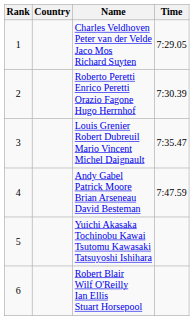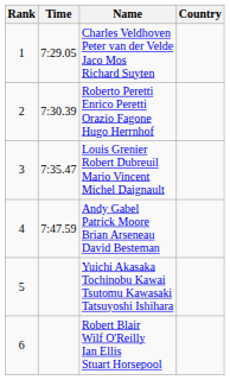 <table class="wikitable" style="text-align:center">
 <tr>
 <th>Rank</th>
+<th>Time</th>
+<th>Name</th>
 <th>Country</th>
-<th>Name</th>
-<th>Time</th>
 </tr>
 <tr>
 <td>1</td>
+<td>7:29.05</td>
+<td align=left><a href='#'>Charles Veldhoven</a> <br> <a href='#'>Peter van der Velde</a> <br> <a href='#'>Jaco Mos</a> <br> <a href='#'>Richard Suyten</a></td>
 <td align=left></td>
-<td align=left><a href='#'>Charles Veldhoven</a> <br> <a href='#'>Peter van der Velde</a> <br> <a href='#'>Jaco Mos</a> <br> <a href='#'>Richard Suyten</a></td>
-<td>7:29.05</td>
 </tr>
 <tr>
 <td>2</td>
+<td>7:30.39</td>
+<td align=left><a href='#'>Roberto Peretti</a> <br> <a href='#'>Enrico Peretti</a> <br> <a href='#'>Orazio Fagone</a> <br> <a href='#'>Hugo Herrnhof</a></td>
 <td align=left></td>
-<td align=left><a href='#'>Roberto Peretti</a> <br> <a href='#'>Enrico Peretti</a> <br> <a href='#'>Orazio Fagone</a> <br> <a href='#'>Hugo Herrnhof</a></td>
-<td>7:30.39</td>
 </tr>
 <tr>
 <td>3</td>
+<td>7:35.47</td>
+<td align=left><a href='#'>Louis Grenier</a> <br> <a href='#'>Robert Dubreuil</a> <br> <a href='#'>Mario Vincent</a> <br> <a href='#'>Michel Daignault</a></td>
 <td align=left></td>
-<td align=left><a href='#'>Louis Grenier</a> <br> <a href='#'>Robert Dubreuil</a> <br> <a href='#'>Mario Vincent</a> <br> <a href='#'>Michel Daignault</a></td>
-<td>7:35.47</td>
 </tr>
 <tr>
 <td>4</td>
+<td>7:47.59</td>
+<td align=left><a href='#'>Andy Gabel</a> <br> <a href='#'>Patrick Moore</a> <br> <a href='#'>Brian Arseneau</a> <br> <a href='#'>David Besteman</a></td>
 <td align=left></td>
-<td align=left><a href='#'>Andy Gabel</a> <br> <a href='#'>Patrick Moore</a> <br> <a href='#'>Brian Arseneau</a> <br> <a href='#'>David Besteman</a></td>
-<td>7:47.59</td>
 </tr>
 <tr>
 <td>5</td>
+<td></td>
+<td align=left><a href='#'>Yuichi Akasaka</a> <br> <a href='#'>Tochinobu Kawai</a> <br> <a href='#'>Tsutomu Kawasaki</a> <br> <a href='#'>Tatsuyoshi Ishihara</a></td>
 <td align=left></td>
-<td align=left><a href='#'>Yuichi Akasaka</a> <br> <a href='#'>Tochinobu Kawai</a> <br> <a href='#'>Tsutomu Kawasaki</a> <br> <a href='#'>Tatsuyoshi Ishihara</a></td>
-<td></td>
 </tr>
 <tr>
 <td>6</td>
+<td></td>
+<td align=left><a href='#'>Robert Blair</a> <br> <a href='#'>Wilf O'Reilly</a> <br> <a href='#'>Ian Ellis</a> <br> <a href='#'>Stuart Horsepool</a></td>
 <td align=left></td>
-<td align=left><a href='#'>Robert Blair</a> <br> <a href='#'>Wilf O'Reilly</a> <br> <a href='#'>Ian Ellis</a> <br> <a href='#'>Stuart Horsepool</a></td>
-<td></td>
 </tr>
 </table>
